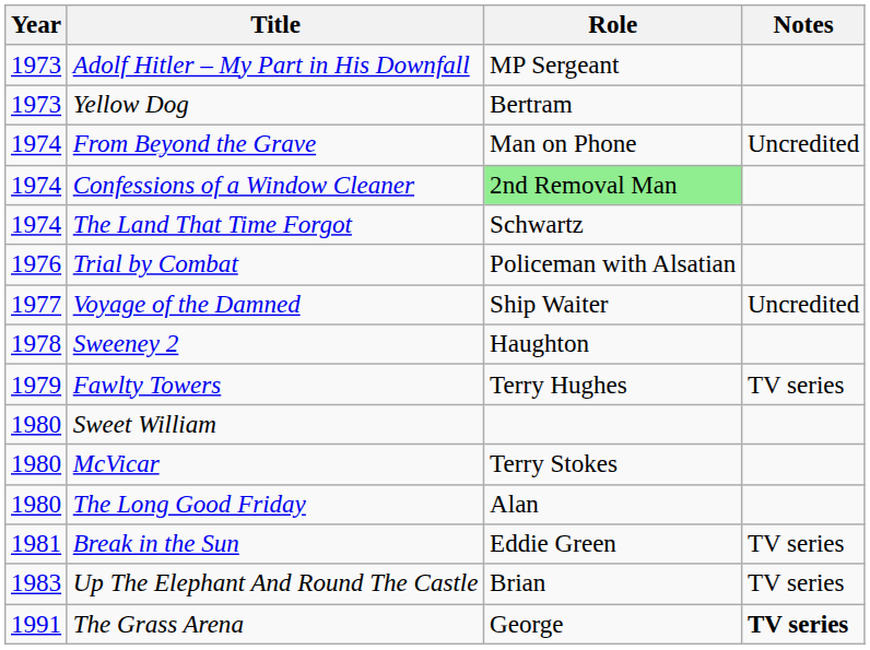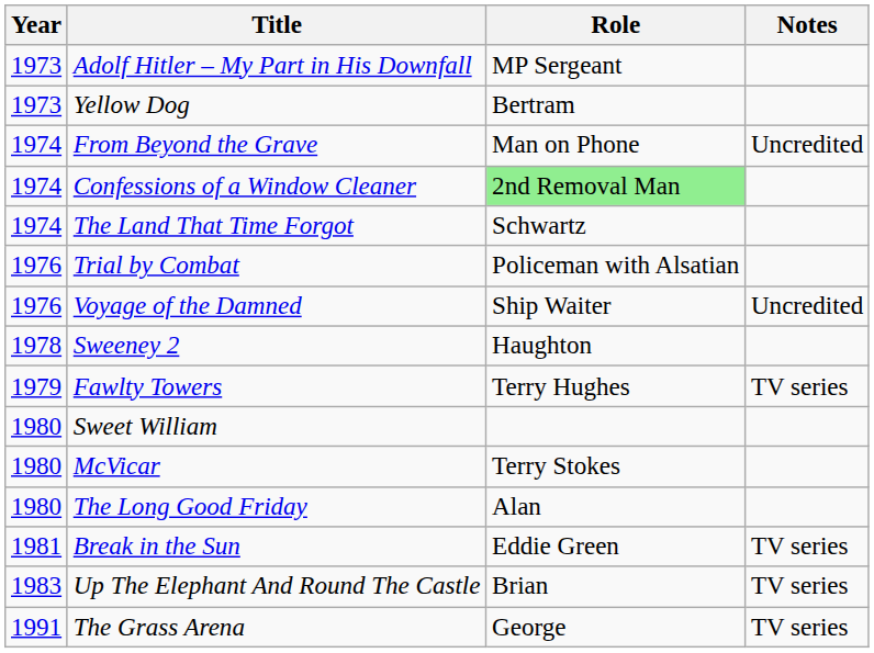 <table class="wikitable" style="font-size: 100%;">
 <tr>
 <th>Year</th>
 <th>Title</th>
 <th>Role</th>
 <th>Notes</th>
 </tr>
 <tr>
 <td><a href='#'>1973</a></td>
 <td><em><a href='#'>Adolf Hitler – My Part in His Downfall</a></em></td>
 <td>MP Sergeant</td>
 <td></td>
 </tr>
 <tr>
 <td><a href='#'>1973</a></td>
 <td><em>Yellow Dog</em></td>
 <td>Bertram</td>
 <td></td>
 </tr>
 <tr>
 <td><a href='#'>1974</a></td>
 <td><em><a href='#'>From Beyond the Grave</a></em></td>
 <td>Man on Phone</td>
 <td>Uncredited</td>
 </tr>
 <tr>
 <td><a href='#'>1974</a></td>
 <td><em><a href='#'>Confessions of a Window Cleaner</a></em></td>
 <td style="background: lightgreen;">2nd Removal Man</td>
 <td></td>
 </tr>
 <tr>
 <td><a href='#'>1974</a></td>
 <td><em><a href='#'>The Land That Time Forgot</a></em></td>
 <td>Schwartz</td>
 <td></td>
 </tr>
 <tr>
 <td><a href='#'>1976</a></td>
 <td><em><a href='#'>Trial by Combat</a></em></td>
 <td>Policeman with Alsatian</td>
 <td></td>
 </tr>
 <tr>
-<td><a href='#'>1977</a></td>
+<td><a href='#'>1976</a></td>
 <td><em><a href='#'>Voyage of the Damned</a></em></td>
 <td>Ship Waiter</td>
 <td>Uncredited</td>
 </tr>
 <tr>
 <td><a href='#'>1978</a></td>
 <td><em><a href='#'>Sweeney 2</a></em></td>
 <td>Haughton</td>
 <td></td>
 </tr>
 <tr>
 <td><a href='#'>1979</a></td>
 <td><em><a href='#'>Fawlty Towers</a></em></td>
 <td>Terry Hughes</td>
 <td>TV series</td>
 </tr>
 <tr>
 <td><a href='#'>1980</a></td>
 <td><em>Sweet William</em></td>
 <td></td>
 <td></td>
 </tr>
 <tr>
 <td><a href='#'>1980</a></td>
 <td><em><a href='#'>McVicar</a></em></td>
 <td>Terry Stokes</td>
 <td></td>
 </tr>
 <tr>
 <td><a href='#'>1980</a></td>
 <td><em><a href='#'>The Long Good Friday</a></em></td>
 <td>Alan</td>
 <td></td>
 </tr>
 <tr>
 <td><a href='#'>1981</a></td>
 <td><em><a href='#'>Break in the Sun</a> </em></td>
 <td>Eddie Green</td>
 <td>TV series</td>
 </tr>
 <tr>
 <td><a href='#'>1983</a></td>
 <td><em>Up The Elephant And Round The Castle</em></td>
 <td>Brian</td>
 <td>TV series</td>
 </tr>
 <tr>
 <td><a href='#'>1991</a></td>
 <td><em>The Grass Arena</em></td>
 <td>George</td>
-<td><strong>TV series</strong></td>
+<td>TV series</td>
 </tr>
 </table>
